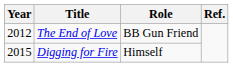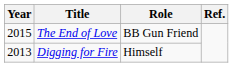 <table class="wikitable">
 <tr>
 <th>Year</th>
 <th>Title</th>
 <th>Role</th>
 <th>Ref.</th>
 </tr>
 <tr>
-<td>2012</td>
+<td>2015</td>
 <td><em><a href='#'>The End of Love</a></em></td>
 <td>BB Gun Friend</td>
 <td rowspan=2></td>
 </tr>
 <tr>
-<td>2015</td>
+<td>2013</td>
 <td><em><a href='#'>Digging for Fire</a></em></td>
 <td>Himself</td>
 </tr>
 </table>
